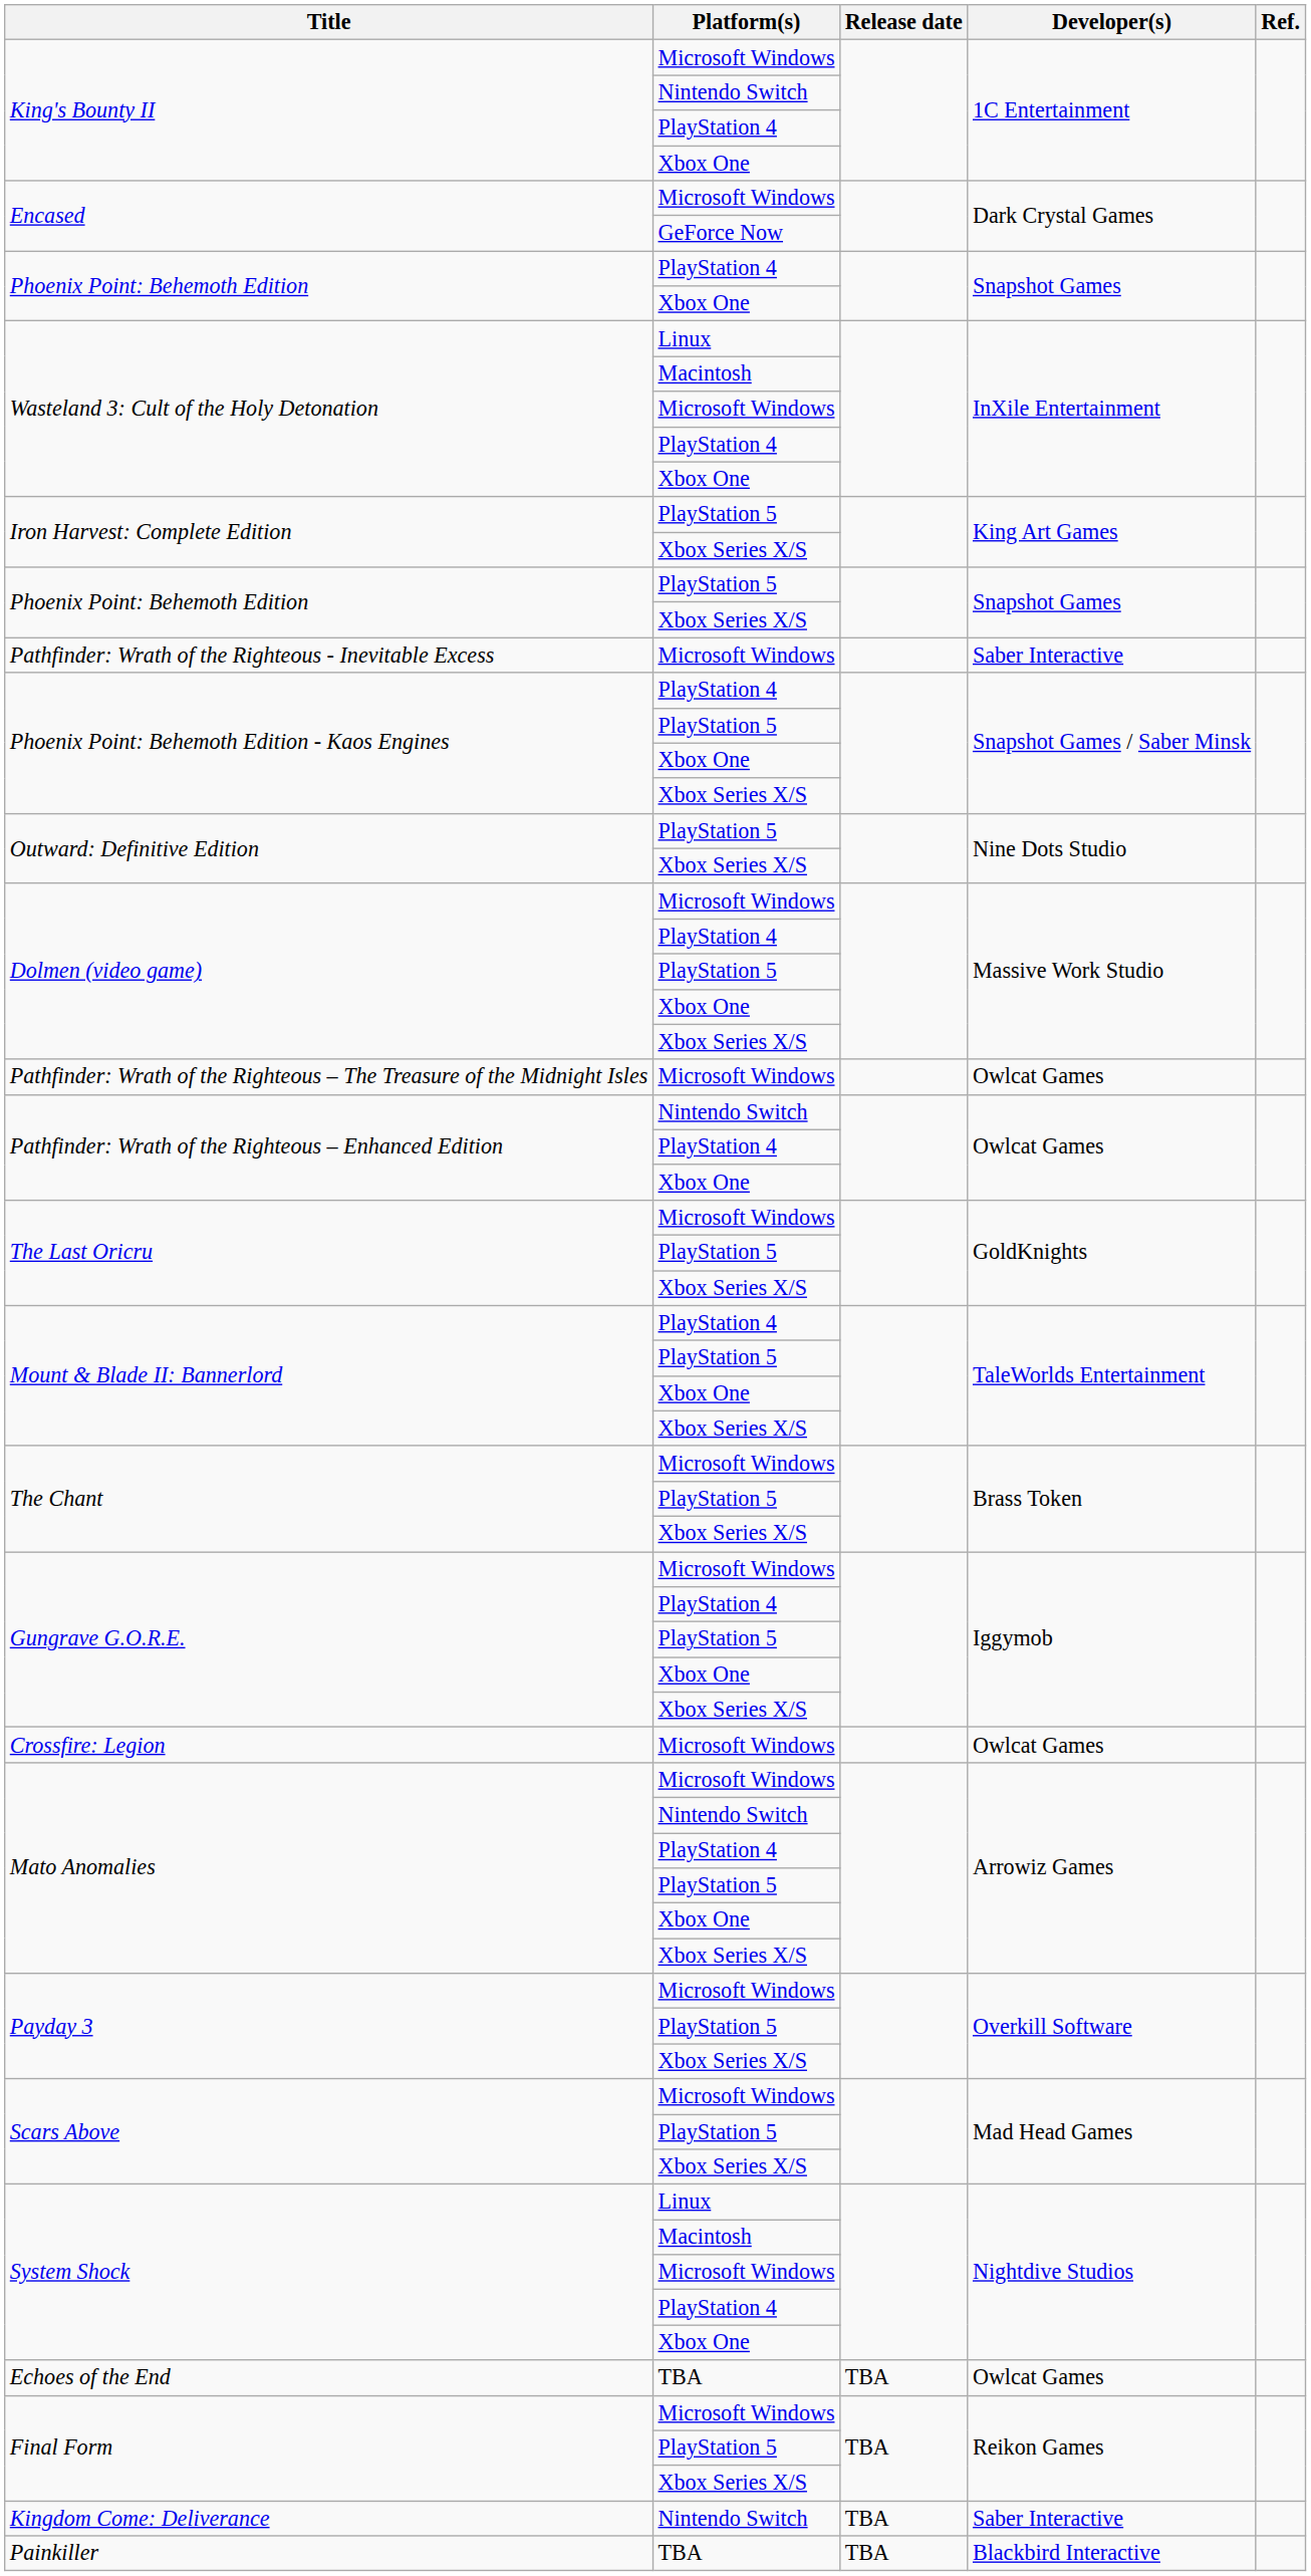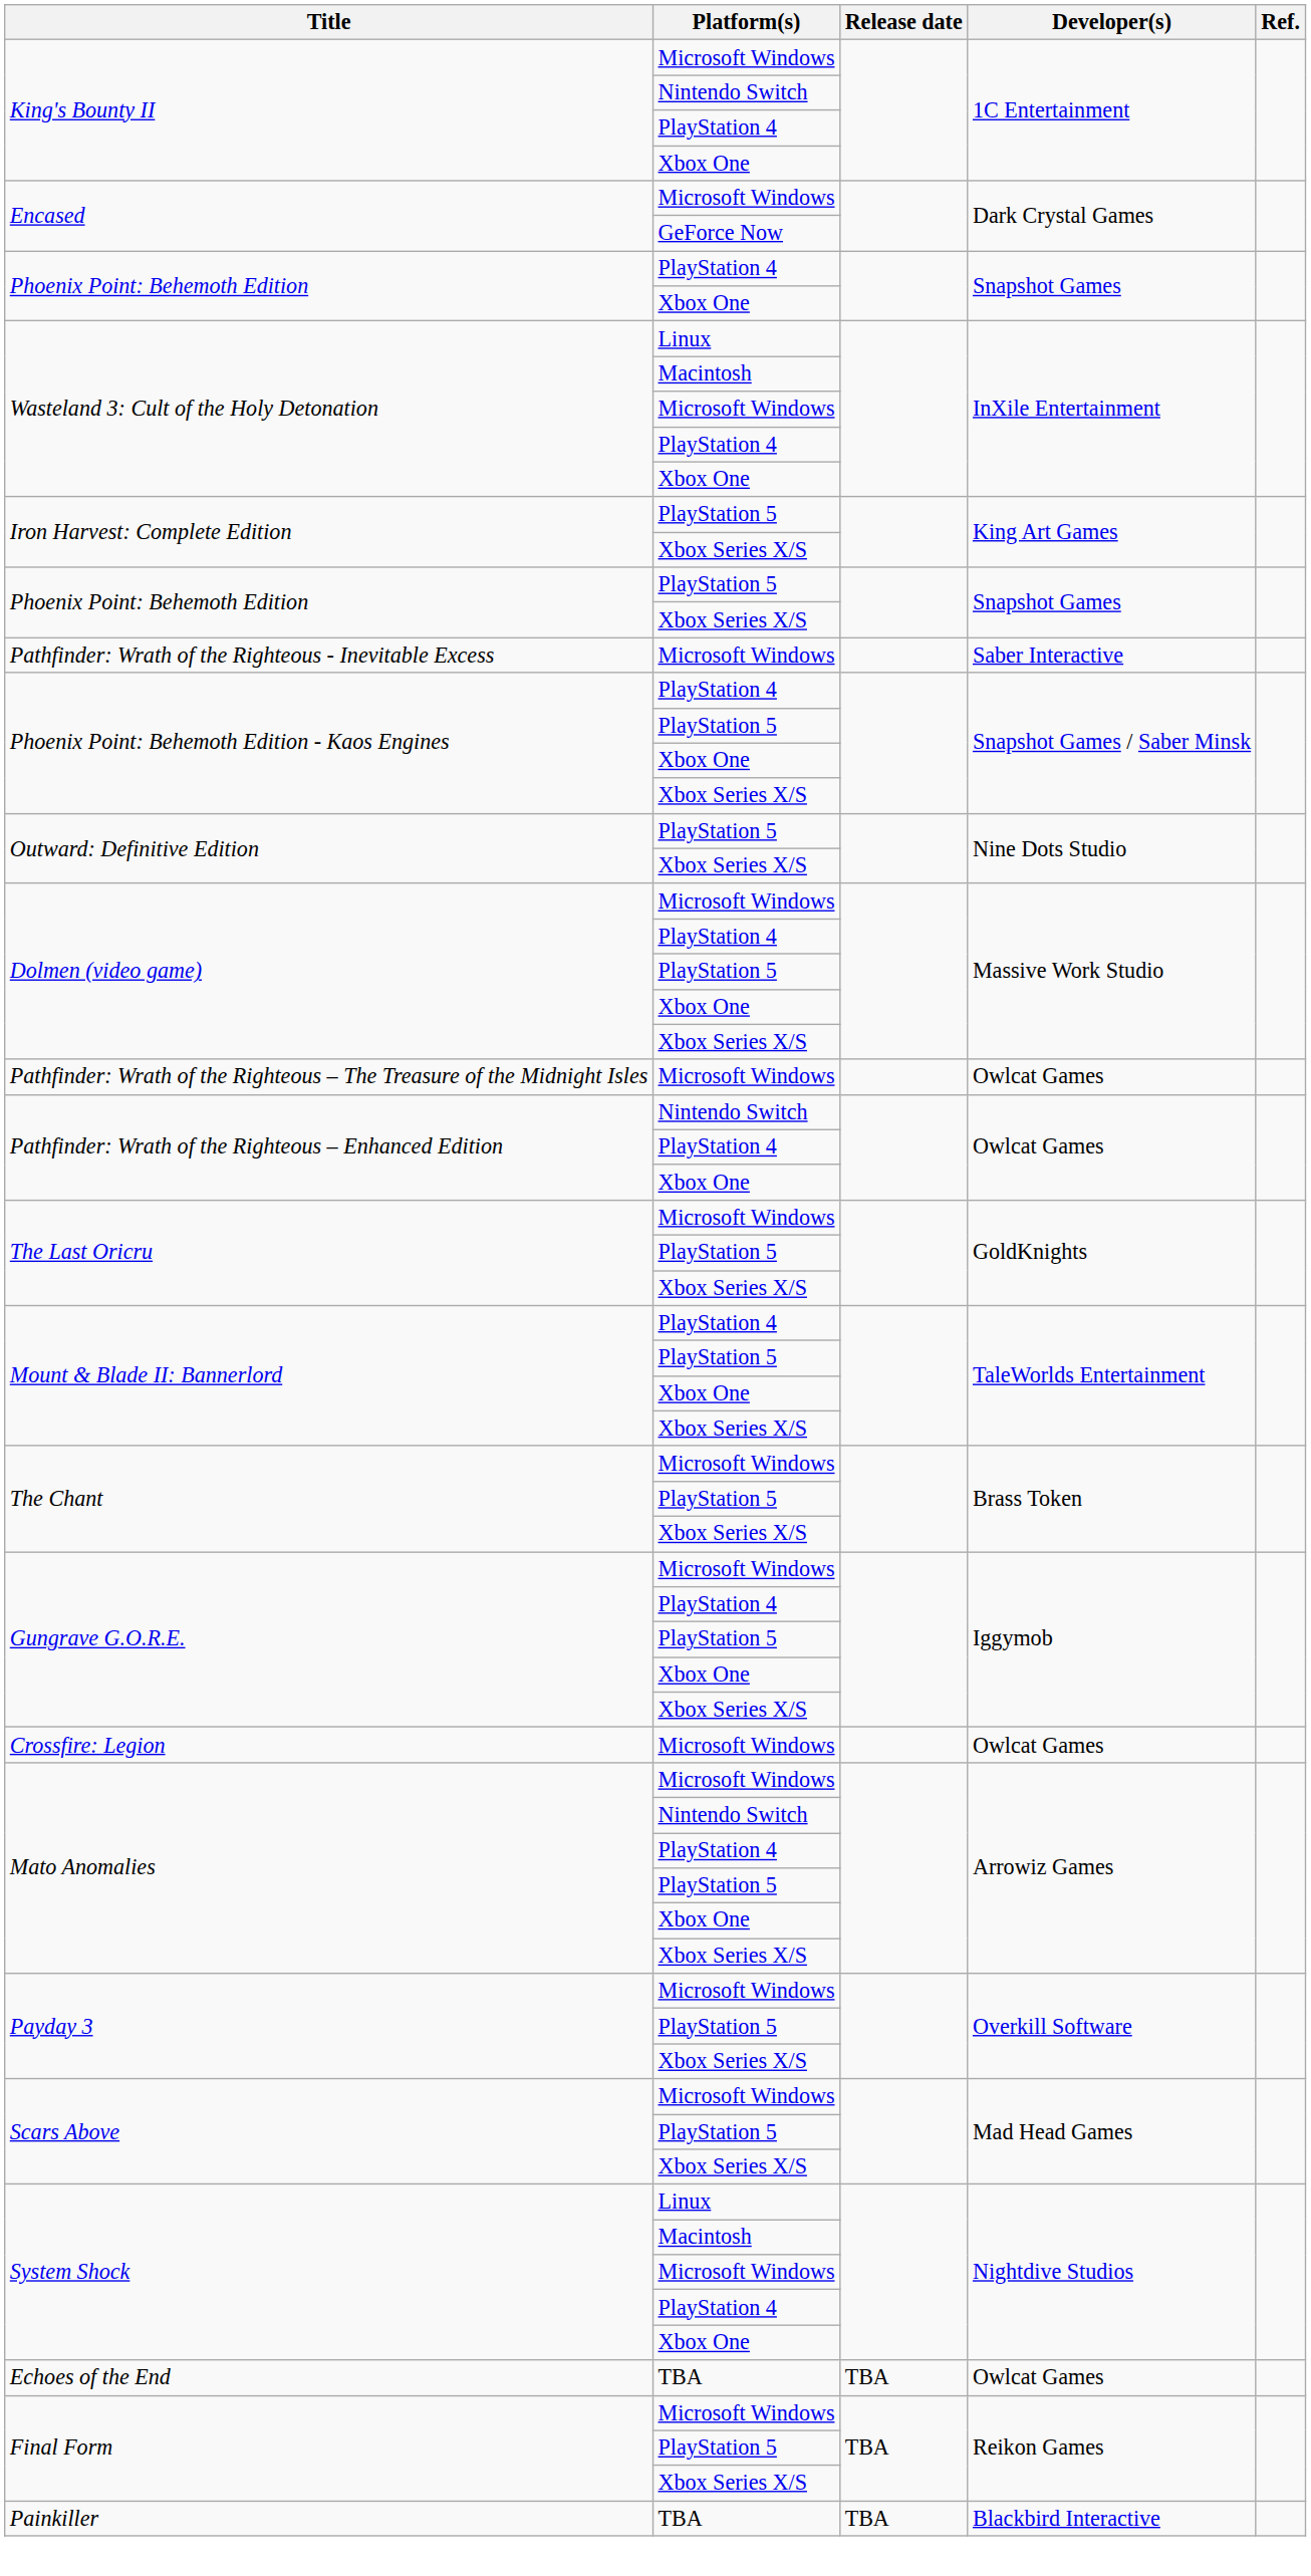 <table class="wikitable sortable">
 <tr>
 <th>Title</th>
 <th>Platform(s)</th>
 <th>Release date</th>
 <th>Developer(s)</th>
 <th>Ref.</th>
 </tr>
 <tr>
 <td rowspan="4"><em><a href='#'>King's Bounty II</a></em></td>
 <td><a href='#'>Microsoft Windows</a></td>
 <td rowspan="4"></td>
 <td rowspan="4"><a href='#'>1C Entertainment</a></td>
 <td rowspan="4"></td>
 </tr>
 <tr>
 <td><a href='#'>Nintendo Switch</a></td>
 </tr>
 <tr>
 <td><a href='#'>PlayStation 4</a></td>
 </tr>
 <tr>
 <td><a href='#'>Xbox One</a></td>
 </tr>
 <tr>
 <td rowspan="2"><em><a href='#'>Encased</a></em></td>
 <td><a href='#'>Microsoft Windows</a></td>
 <td rowspan="2"></td>
 <td rowspan="2">Dark Crystal Games</td>
 <td rowspan="2"></td>
 </tr>
 <tr>
 <td><a href='#'>GeForce Now</a></td>
 </tr>
 <tr>
 <td rowspan="2"><em><a href='#'>Phoenix Point: Behemoth Edition</a></em></td>
 <td><a href='#'>PlayStation 4</a></td>
 <td rowspan="2"></td>
 <td rowspan="2"><a href='#'>Snapshot Games</a></td>
 <td rowspan="2"></td>
 </tr>
 <tr>
 <td><a href='#'>Xbox One</a></td>
 </tr>
 <tr>
 <td rowspan="5"><em>Wasteland 3: Cult of the Holy Detonation</em></td>
 <td><a href='#'>Linux</a></td>
 <td rowspan="5"></td>
 <td rowspan="5"><a href='#'>InXile Entertainment</a></td>
 <td rowspan="5"></td>
 </tr>
 <tr>
 <td><a href='#'>Macintosh</a></td>
 </tr>
 <tr>
 <td><a href='#'>Microsoft Windows</a></td>
 </tr>
 <tr>
 <td><a href='#'>PlayStation 4</a></td>
 </tr>
 <tr>
 <td><a href='#'>Xbox One</a></td>
 </tr>
 <tr>
 <td rowspan="2"><em>Iron Harvest: Complete Edition</em></td>
 <td><a href='#'>PlayStation 5</a></td>
 <td rowspan="2"></td>
 <td rowspan="2"><a href='#'>King Art Games</a></td>
 <td rowspan="2"></td>
 </tr>
 <tr>
 <td><a href='#'>Xbox Series X/S</a></td>
 </tr>
 <tr>
 <td rowspan="2"><em>Phoenix Point: Behemoth Edition</em></td>
 <td><a href='#'>PlayStation 5</a></td>
 <td rowspan="2"></td>
 <td rowspan="2"><a href='#'>Snapshot Games</a></td>
 <td rowspan="2"></td>
 </tr>
 <tr>
 <td><a href='#'>Xbox Series X/S</a></td>
 </tr>
 <tr>
 <td><em>Pathfinder: Wrath of the Righteous - Inevitable Excess</em></td>
 <td><a href='#'>Microsoft Windows</a></td>
 <td></td>
 <td><a href='#'>Saber Interactive</a></td>
 <td></td>
 </tr>
 <tr>
 <td rowspan="4"><em>Phoenix Point: Behemoth Edition - Kaos Engines</em></td>
 <td><a href='#'>PlayStation 4</a></td>
 <td rowspan="4"></td>
 <td rowspan="4"><a href='#'>Snapshot Games</a> / <a href='#'>Saber Minsk</a></td>
 <td rowspan="4"></td>
 </tr>
 <tr>
 <td><a href='#'>PlayStation 5</a></td>
 </tr>
 <tr>
 <td><a href='#'>Xbox One</a></td>
 </tr>
 <tr>
 <td><a href='#'>Xbox Series X/S</a></td>
 </tr>
 <tr>
 <td rowspan="2"><em>Outward: Definitive Edition</em></td>
 <td><a href='#'>PlayStation 5</a></td>
 <td rowspan="2"></td>
 <td rowspan="2">Nine Dots Studio</td>
 <td rowspan="2"></td>
 </tr>
 <tr>
 <td><a href='#'>Xbox Series X/S</a></td>
 </tr>
 <tr>
 <td rowspan="5"><em><a href='#'>Dolmen (video game)</a></em></td>
 <td><a href='#'>Microsoft Windows</a></td>
 <td rowspan="5"></td>
 <td rowspan="5">Massive Work Studio</td>
 <td rowspan="5"></td>
 </tr>
 <tr>
 <td><a href='#'>PlayStation 4</a></td>
 </tr>
 <tr>
 <td><a href='#'>PlayStation 5</a></td>
 </tr>
 <tr>
 <td><a href='#'>Xbox One</a></td>
 </tr>
 <tr>
 <td><a href='#'>Xbox Series X/S</a></td>
 </tr>
 <tr>
 <td><em>Pathfinder: Wrath of the Righteous – The Treasure of the Midnight Isles</em></td>
 <td><a href='#'>Microsoft Windows</a></td>
 <td></td>
 <td>Owlcat Games</td>
 <td></td>
 </tr>
 <tr>
 <td rowspan="3"><em>Pathfinder: Wrath of the Righteous – Enhanced Edition</em></td>
 <td><a href='#'>Nintendo Switch</a></td>
 <td rowspan="3"></td>
 <td rowspan="3">Owlcat Games</td>
 <td rowspan="3"></td>
 </tr>
 <tr>
 <td><a href='#'>PlayStation 4</a></td>
 </tr>
 <tr>
 <td><a href='#'>Xbox One</a></td>
 </tr>
 <tr>
 <td rowspan="3"><em><a href='#'>The Last Oricru</a></em></td>
 <td><a href='#'>Microsoft Windows</a></td>
 <td rowspan="3"></td>
 <td rowspan="3">GoldKnights</td>
 <td rowspan="3"></td>
 </tr>
 <tr>
 <td><a href='#'>PlayStation 5</a></td>
 </tr>
 <tr>
 <td><a href='#'>Xbox Series X/S</a></td>
 </tr>
 <tr>
 <td rowspan="4"><em><a href='#'>Mount & Blade II: Bannerlord</a></em></td>
 <td><a href='#'>PlayStation 4</a></td>
 <td rowspan="4"></td>
 <td rowspan="4"><a href='#'>TaleWorlds Entertainment</a></td>
 <td rowspan="4"></td>
 </tr>
 <tr>
 <td><a href='#'>PlayStation 5</a></td>
 </tr>
 <tr>
 <td><a href='#'>Xbox One</a></td>
 </tr>
 <tr>
 <td><a href='#'>Xbox Series X/S</a></td>
 </tr>
 <tr>
 <td rowspan="3"><em>The Chant</em></td>
 <td><a href='#'>Microsoft Windows</a></td>
 <td rowspan="3"></td>
 <td rowspan="3">Brass Token</td>
 <td rowspan="3"></td>
 </tr>
 <tr>
 <td><a href='#'>PlayStation 5</a></td>
 </tr>
 <tr>
 <td><a href='#'>Xbox Series X/S</a></td>
 </tr>
 <tr>
 <td rowspan="5"><em><a href='#'>Gungrave G.O.R.E.</a></em></td>
 <td><a href='#'>Microsoft Windows</a></td>
 <td rowspan="5"></td>
 <td rowspan="5">Iggymob</td>
 <td rowspan="5"></td>
 </tr>
 <tr>
 <td><a href='#'>PlayStation 4</a></td>
 </tr>
 <tr>
 <td><a href='#'>PlayStation 5</a></td>
 </tr>
 <tr>
 <td><a href='#'>Xbox One</a></td>
 </tr>
 <tr>
 <td><a href='#'>Xbox Series X/S</a></td>
 </tr>
 <tr>
 <td><em><a href='#'>Crossfire: Legion</a></em></td>
 <td><a href='#'>Microsoft Windows</a></td>
 <td></td>
 <td>Owlcat Games</td>
 <td></td>
 </tr>
 <tr>
 <td rowspan="6"><em>Mato Anomalies</em></td>
 <td><a href='#'>Microsoft Windows</a></td>
 <td rowspan="6"></td>
 <td rowspan="6">Arrowiz Games</td>
 <td rowspan="6"></td>
 </tr>
 <tr>
 <td><a href='#'>Nintendo Switch</a></td>
 </tr>
 <tr>
 <td><a href='#'>PlayStation 4</a></td>
 </tr>
 <tr>
 <td><a href='#'>PlayStation 5</a></td>
 </tr>
 <tr>
 <td><a href='#'>Xbox One</a></td>
 </tr>
 <tr>
 <td><a href='#'>Xbox Series X/S</a></td>
 </tr>
 <tr>
 <td rowspan="3"><em><a href='#'>Payday 3</a></em></td>
 <td><a href='#'>Microsoft Windows</a></td>
 <td rowspan="3"></td>
 <td rowspan="3"><a href='#'>Overkill Software</a></td>
 <td rowspan="3"></td>
 </tr>
 <tr>
 <td><a href='#'>PlayStation 5</a></td>
 </tr>
 <tr>
 <td><a href='#'>Xbox Series X/S</a></td>
 </tr>
 <tr>
 <td rowspan="3"><em><a href='#'>Scars Above</a></em></td>
 <td><a href='#'>Microsoft Windows</a></td>
 <td rowspan="3"></td>
 <td rowspan="3">Mad Head Games</td>
 <td rowspan="3"></td>
 </tr>
 <tr>
 <td><a href='#'>PlayStation 5</a></td>
 </tr>
 <tr>
 <td><a href='#'>Xbox Series X/S</a></td>
 </tr>
 <tr>
 <td rowspan="5"><em><a href='#'>System Shock</a></em></td>
 <td><a href='#'>Linux</a></td>
 <td rowspan="5"></td>
 <td rowspan="5"><a href='#'>Nightdive Studios</a></td>
 <td rowspan="5"></td>
 </tr>
 <tr>
 <td><a href='#'>Macintosh</a></td>
 </tr>
 <tr>
 <td><a href='#'>Microsoft Windows</a></td>
 </tr>
 <tr>
 <td><a href='#'>PlayStation 4</a></td>
 </tr>
 <tr>
 <td><a href='#'>Xbox One</a></td>
 </tr>
 <tr>
 <td><em>Echoes of the End</em></td>
 <td>TBA</td>
 <td>TBA</td>
 <td>Owlcat Games</td>
 <td></td>
 </tr>
 <tr>
 <td rowspan="3"><em>Final Form</em></td>
 <td><a href='#'>Microsoft Windows</a></td>
 <td rowspan="3">TBA</td>
 <td rowspan="3">Reikon Games</td>
 <td rowspan="3"></td>
 </tr>
 <tr>
 <td><a href='#'>PlayStation 5</a></td>
 </tr>
 <tr>
 <td><a href='#'>Xbox Series X/S</a></td>
 </tr>
 <tr>
-<td><em><a href='#'>Kingdom Come: Deliverance</a></em></td>
-<td><a href='#'>Nintendo Switch</a></td>
-<td>TBA</td>
-<td><a href='#'>Saber Interactive</a></td>
-<td></td>
-</tr>
-<tr>
 <td><em>Painkiller</em></td>
 <td>TBA</td>
 <td>TBA</td>
 <td><a href='#'>Blackbird Interactive</a></td>
 <td></td>
 </tr>
 </table>
